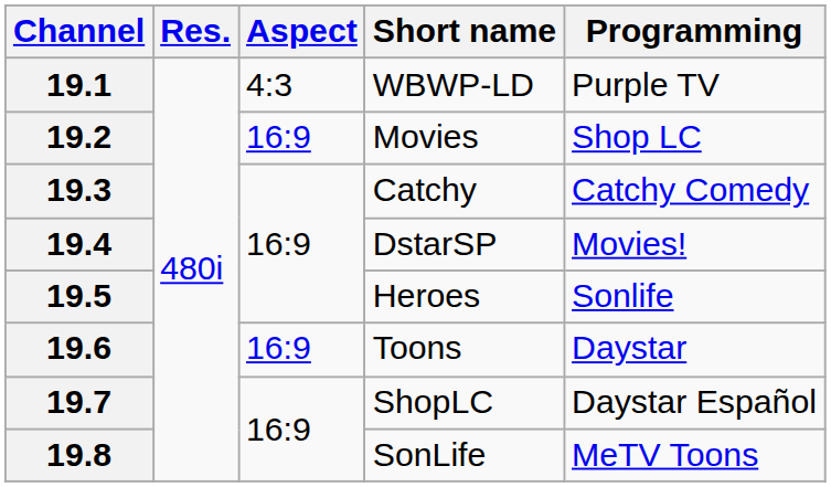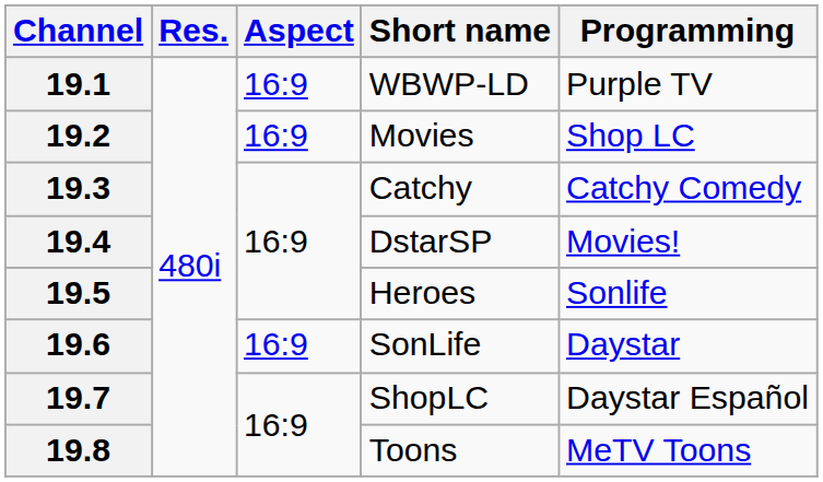 <table class="wikitable">
 <tr>
 <th><a href='#'>Channel</a></th>
 <th><a href='#'>Res.</a></th>
 <th><a href='#'>Aspect</a></th>
 <th>Short name</th>
 <th>Programming</th>
 </tr>
 <tr>
 <th scope = "row">19.1</th>
 <td rowspan="8"><a href='#'>480i</a></td>
-<td>4:3</td>
+<td><a href='#'>16:9</a></td>
 <td>WBWP-LD</td>
 <td>Purple TV</td>
 </tr>
 <tr>
 <th scope = "row">19.2</th>
 <td><a href='#'>16:9</a></td>
 <td>Movies</td>
 <td><a href='#'>Shop LC</a></td>
 </tr>
 <tr>
 <th scope = "row">19.3</th>
 <td rowspan="3">16:9</td>
 <td>Catchy</td>
 <td><a href='#'>Catchy Comedy</a></td>
 </tr>
 <tr>
 <th scope = "row">19.4</th>
 <td>DstarSP</td>
 <td><a href='#'>Movies!</a></td>
 </tr>
 <tr>
 <th scope = "row">19.5</th>
 <td>Heroes</td>
 <td><a href='#'>Sonlife</a></td>
 </tr>
 <tr>
 <th scope = "row">19.6</th>
 <td><a href='#'>16:9</a></td>
-<td>Toons</td>
+<td>SonLife</td>
 <td><a href='#'>Daystar</a></td>
 </tr>
 <tr>
 <th scope = "row">19.7</th>
 <td rowspan="2">16:9</td>
 <td>ShopLC</td>
 <td>Daystar Español</td>
 </tr>
 <tr>
 <th scope = "row">19.8</th>
-<td>SonLife</td>
+<td>Toons</td>
 <td><a href='#'>MeTV Toons</a></td>
 </tr>
 </table>
